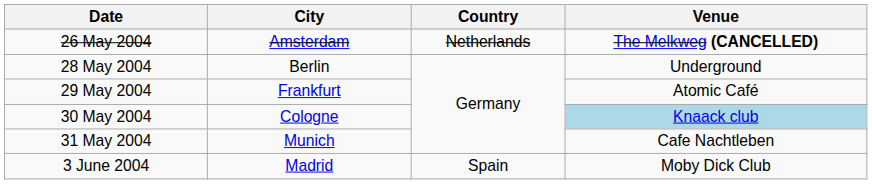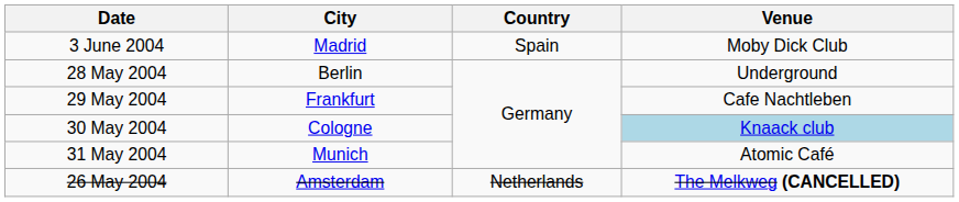 <table class="wikitable" style="text-align:center;">
 <tr>
 <th width="200">Date</th>
 <th width="200">City</th>
 <th width="150">Country</th>
 <th width="300">Venue</th>
 </tr>
 <tr>
-<td><s>26 May 2004</s></td>
-<td><s><a href='#'>Amsterdam</a></s></td>
-<td><s>Netherlands</s></td>
-<td><s><a href='#'>The Melkweg</a></s> <strong><span>(CANCELLED)</span></strong></td>
+<td>3 June 2004</td>
+<td><a href='#'>Madrid</a></td>
+<td>Spain</td>
+<td>Moby Dick Club</td>
 </tr>
 <tr>
 <td>28 May 2004</td>
 <td>Berlin</td>
 <td rowspan="4">Germany</td>
 <td>Underground</td>
 </tr>
 <tr>
 <td>29 May 2004</td>
 <td><a href='#'>Frankfurt</a></td>
-<td>Atomic Café</td>
+<td>Cafe Nachtleben</td>
 </tr>
 <tr>
 <td>30 May 2004</td>
 <td><a href='#'>Cologne</a></td>
 <td style="background: lightblue;"><a href='#'>Knaack club</a></td>
 </tr>
 <tr>
 <td>31 May 2004</td>
 <td><a href='#'>Munich</a></td>
-<td>Cafe Nachtleben</td>
+<td>Atomic Café</td>
 </tr>
 <tr>
-<td>3 June 2004</td>
-<td><a href='#'>Madrid</a></td>
-<td>Spain</td>
-<td>Moby Dick Club</td>
+<td><s>26 May 2004</s></td>
+<td><s><a href='#'>Amsterdam</a></s></td>
+<td><s>Netherlands</s></td>
+<td><s><a href='#'>The Melkweg</a></s> <strong><span>(CANCELLED)</span></strong></td>
 </tr>
 </table>
